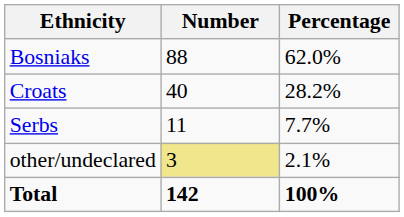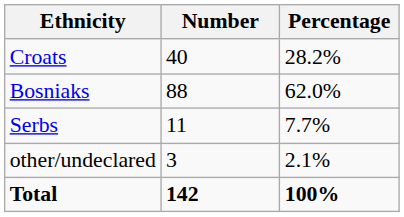 <table class="wikitable">
 <tr>
 <th width="100px">Ethnicity</th>
 <th width="80px">Number</th>
 <th width="80px">Percentage</th>
 </tr>
 <tr>
+<td><a href='#'>Croats</a></td>
+<td>40</td>
+<td>28.2%</td>
+</tr>
+<tr>
 <td><a href='#'>Bosniaks</a></td>
 <td>88</td>
 <td>62.0%</td>
-</tr>
-<tr>
-<td><a href='#'>Croats</a></td>
-<td>40</td>
-<td>28.2%</td>
 </tr>
 <tr>
 <td><a href='#'>Serbs</a></td>
 <td>11</td>
 <td>7.7%</td>
 </tr>
 <tr>
 <td>other/undeclared</td>
-<td style="background: khaki;">3</td>
+<td>3</td>
 <td>2.1%</td>
 </tr>
 <tr>
 <td><strong>Total</strong></td>
 <td><strong>142</strong></td>
 <td><strong>100%</strong></td>
 </tr>
 </table>
